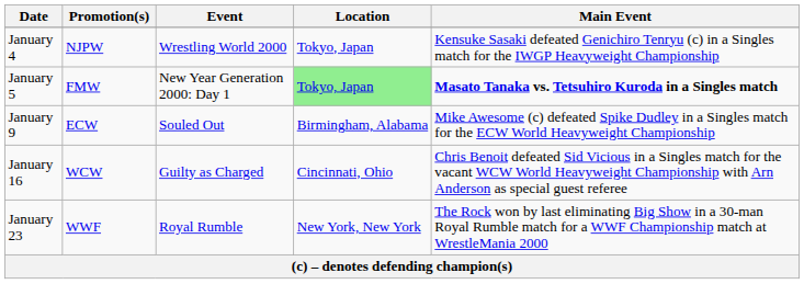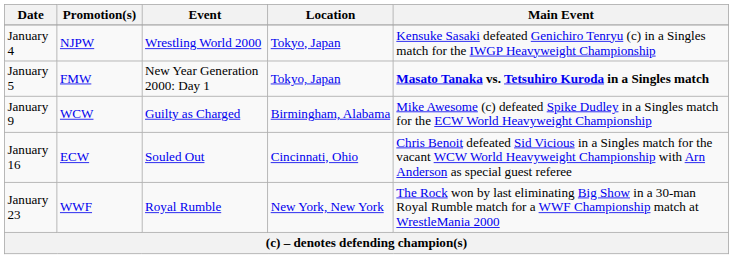 <table class="wikitable" style="width:100%;">
 <tr>
 <th width="5%">Date</th>
 <th width="5%">Promotion(s)</th>
 <th style="width:15%;">Event</th>
 <th style="width:15%;">Location</th>
 <th style="width:40%;">Main Event</th>
 </tr>
 <tr style="width:20%;" |Notes>
 </tr>
 <tr>
 <td>January 4</td>
 <td><a href='#'>NJPW</a></td>
 <td><a href='#'>Wrestling World 2000</a></td>
 <td><a href='#'>Tokyo, Japan</a></td>
 <td><a href='#'>Kensuke Sasaki</a> defeated <a href='#'>Genichiro Tenryu</a> (c) in a Singles match for the <a href='#'>IWGP Heavyweight Championship</a></td>
 </tr>
 <tr>
 <td>January 5</td>
 <td><a href='#'>FMW</a></td>
 <td>New Year Generation 2000: Day 1</td>
-<td style="background: lightgreen;"><a href='#'>Tokyo, Japan</a></td>
+<td><a href='#'>Tokyo, Japan</a></td>
 <td><strong><a href='#'>Masato Tanaka</a> vs. <a href='#'>Tetsuhiro Kuroda</a> in a Singles match</strong></td>
 </tr>
 <tr>
 <td>January 9</td>
-<td><a href='#'>ECW</a></td>
-<td><a href='#'>Souled Out</a></td>
+<td><a href='#'>WCW</a></td>
+<td><a href='#'>Guilty as Charged</a></td>
 <td><a href='#'>Birmingham, Alabama</a></td>
 <td><a href='#'>Mike Awesome</a> (c) defeated <a href='#'>Spike Dudley</a> in a Singles match for the <a href='#'>ECW World Heavyweight Championship</a></td>
 </tr>
 <tr>
 <td>January 16</td>
-<td><a href='#'>WCW</a></td>
-<td><a href='#'>Guilty as Charged</a></td>
+<td><a href='#'>ECW</a></td>
+<td><a href='#'>Souled Out</a></td>
 <td><a href='#'>Cincinnati, Ohio</a></td>
 <td><a href='#'>Chris Benoit</a> defeated <a href='#'>Sid Vicious</a> in a Singles match for the vacant <a href='#'>WCW World Heavyweight Championship</a> with <a href='#'>Arn Anderson</a> as special guest referee</td>
 </tr>
 <tr>
 <td>January 23</td>
 <td><a href='#'>WWF</a></td>
 <td><a href='#'>Royal Rumble</a></td>
 <td><a href='#'>New York, New York</a></td>
 <td><a href='#'>The Rock</a> won by last eliminating <a href='#'>Big Show</a> in a 30-man Royal Rumble match for a <a href='#'>WWF Championship</a> match at <a href='#'>WrestleMania 2000</a></td>
 </tr>
 <tr>
 <th colspan="6">(c) – denotes defending champion(s)</th>
 </tr>
 </table>
